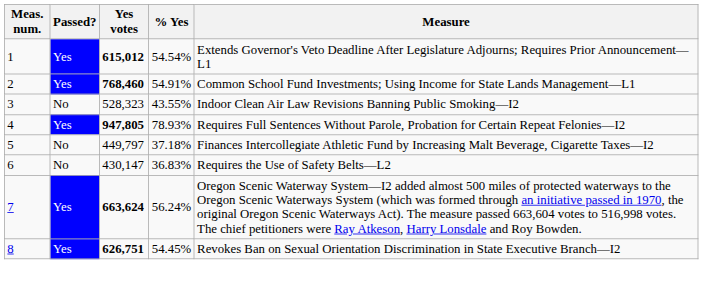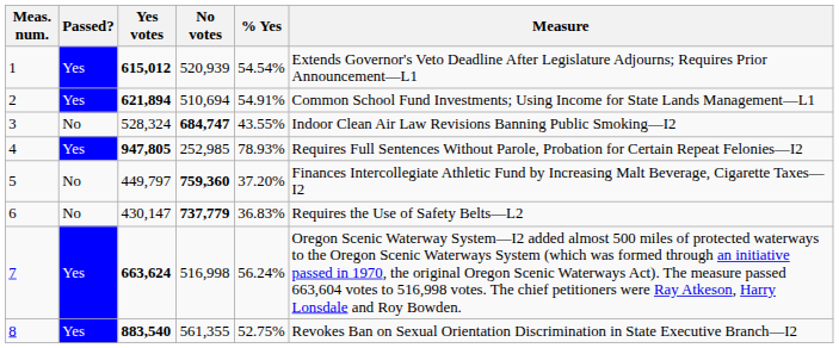 <table class="wikitable sortable">
 <tr>
 <th>Meas. num.</th>
 <th>Passed?</th>
 <th>Yes votes</th>
+<th>No votes</th>
 <th>% Yes</th>
 <th>Measure</th>
 </tr>
 <tr>
 <td>1</td>
 <td style="background:blue;color:white">Yes</td>
 <td><strong>615,012</strong></td>
+<td>520,939</td>
 <td>54.54%</td>
 <td>Extends Governor's Veto Deadline After Legislature Adjourns; Requires Prior Announcement—L1</td>
 </tr>
 <tr>
 <td>2</td>
 <td style="background:blue;color:white">Yes</td>
-<td><strong>768,460</strong></td>
+<td><strong>621,894</strong></td>
+<td>510,694</td>
 <td>54.91%</td>
 <td>Common School Fund Investments; Using Income for State Lands Management—L1</td>
 </tr>
 <tr>
 <td>3</td>
 <td>No</td>
-<td>528,323</td>
+<td>528,324</td>
+<td><strong>684,747</strong></td>
 <td>43.55%</td>
 <td>Indoor Clean Air Law Revisions Banning Public Smoking—I2</td>
 </tr>
 <tr>
 <td>4</td>
 <td style="background:blue;color:white">Yes</td>
 <td><strong>947,805</strong></td>
+<td>252,985</td>
 <td>78.93%</td>
 <td>Requires Full Sentences Without Parole, Probation for Certain Repeat Felonies—I2</td>
 </tr>
 <tr>
 <td>5</td>
 <td>No</td>
 <td>449,797</td>
-<td>37.18%</td>
+<td><strong>759,360</strong></td>
+<td>37.20%</td>
 <td>Finances Intercollegiate Athletic Fund by Increasing Malt Beverage, Cigarette Taxes—I2</td>
 </tr>
 <tr>
 <td>6</td>
 <td>No</td>
 <td>430,147</td>
+<td><strong>737,779</strong></td>
 <td>36.83%</td>
 <td>Requires the Use of Safety Belts—L2</td>
 </tr>
 <tr>
 <td><a href='#'>7</a></td>
 <td style="background:blue;color:white">Yes</td>
 <td><strong>663,624</strong></td>
+<td>516,998</td>
 <td>56.24%</td>
 <td>Oregon Scenic Waterway System—I2 added almost 500 miles of protected waterways to the Oregon Scenic Waterways System (which was formed through <a href='#'>an initiative passed in 1970</a>, the original Oregon Scenic Waterways Act). The measure passed 663,604 votes to 516,998 votes. The chief petitioners were <a href='#'>Ray Atkeson</a>, <a href='#'>Harry Lonsdale</a> and Roy Bowden.</td>
 </tr>
 <tr>
 <td><a href='#'>8</a></td>
 <td style="background:blue;color:white">Yes</td>
-<td><strong>626,751</strong></td>
-<td>54.45%</td>
+<td><strong>883,540</strong></td>
+<td>561,355</td>
+<td>52.75%</td>
 <td>Revokes Ban on Sexual Orientation Discrimination in State Executive Branch—I2</td>
 </tr>
 </table>
